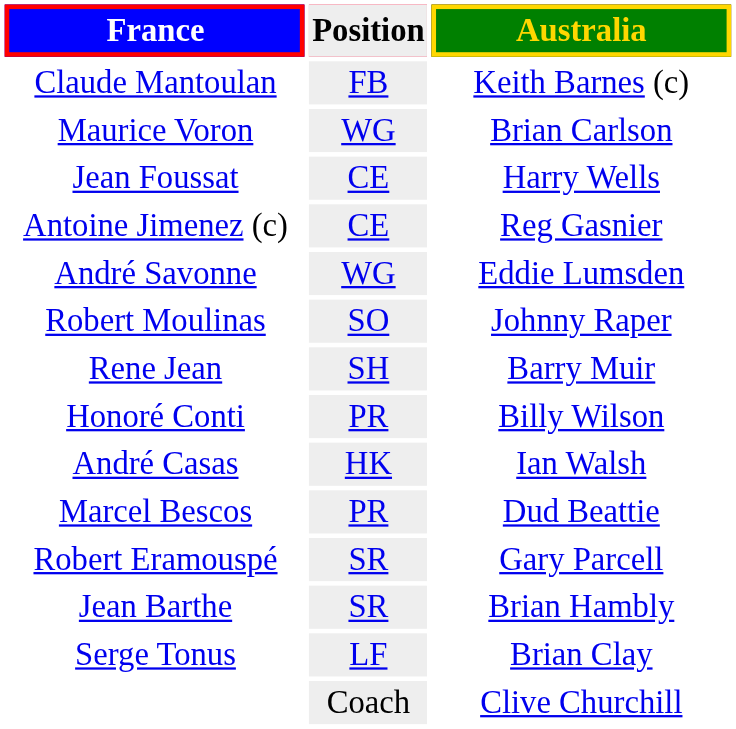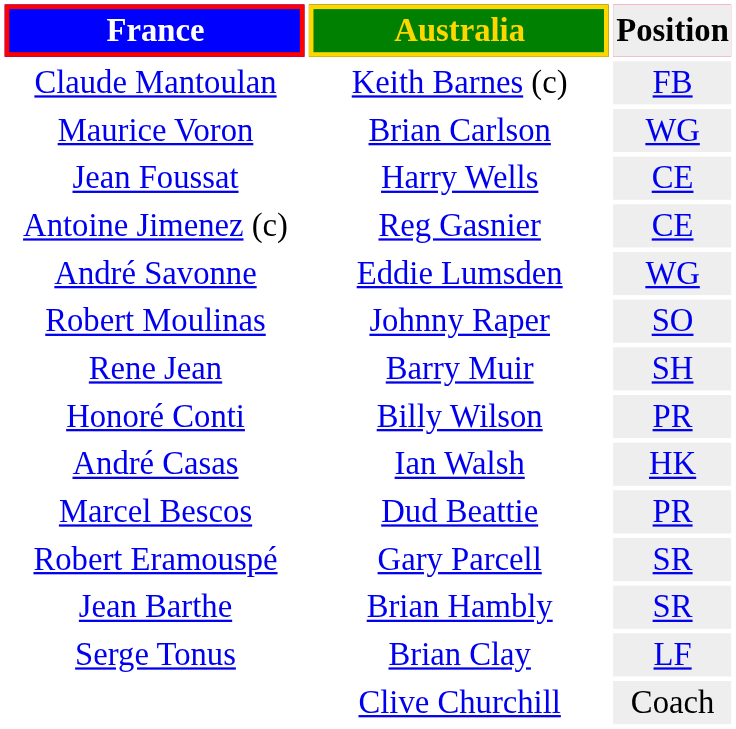 <table align=right style="font-size:90%; margin-left:1em">
 <tr bgcolor=#FF0033>
 <th align="centre" width="126" style="border: 2px solid red; background: blue; color: white">France</th>
+<th align="centre" width="126" style="border: 2px solid gold; background: green; color: gold">Australia</th>
 <th align="center" style="background: #eeeeee; color: black">Position</th>
-<th align="centre" width="126" style="border: 2px solid gold; background: green; color: gold">Australia</th>
 </tr>
 <tr>
 <td align="center"><a href='#'>Claude Mantoulan</a></td>
+<td align="center"><a href='#'>Keith Barnes</a> (c)</td>
 <td align="center" style="background: #eeeeee"><a href='#'>FB</a></td>
-<td align="center"><a href='#'>Keith Barnes</a> (c)</td>
 </tr>
 <tr>
 <td align="center"><a href='#'>Maurice Voron</a></td>
+<td align="center"><a href='#'>Brian Carlson</a></td>
 <td align="center" style="background: #eeeeee"><a href='#'>WG</a></td>
-<td align="center"><a href='#'>Brian Carlson</a></td>
 </tr>
 <tr>
 <td align="center"><a href='#'>Jean Foussat</a></td>
+<td align="center"><a href='#'>Harry Wells</a></td>
 <td align="center" style="background: #eeeeee"><a href='#'>CE</a></td>
-<td align="center"><a href='#'>Harry Wells</a></td>
 </tr>
 <tr>
 <td align="center"><a href='#'>Antoine Jimenez</a> (c)</td>
+<td align="center"><a href='#'>Reg Gasnier</a></td>
 <td align="center" style="background: #eeeeee"><a href='#'>CE</a></td>
-<td align="center"><a href='#'>Reg Gasnier</a></td>
 </tr>
 <tr>
 <td align="center"><a href='#'>André Savonne</a></td>
+<td align="center"><a href='#'>Eddie Lumsden</a></td>
 <td align="center" style="background: #eeeeee"><a href='#'>WG</a></td>
-<td align="center"><a href='#'>Eddie Lumsden</a></td>
 </tr>
 <tr>
 <td align="center"><a href='#'>Robert Moulinas</a></td>
+<td align="center"><a href='#'>Johnny Raper</a></td>
 <td align="center" style="background: #eeeeee"><a href='#'>SO</a></td>
-<td align="center"><a href='#'>Johnny Raper</a></td>
 </tr>
 <tr>
 <td align="center"><a href='#'>Rene Jean</a></td>
+<td align="center"><a href='#'>Barry Muir</a></td>
 <td align="center" style="background: #eeeeee"><a href='#'>SH</a></td>
-<td align="center"><a href='#'>Barry Muir</a></td>
 </tr>
 <tr>
 <td align="center"><a href='#'>Honoré Conti</a></td>
+<td align="center"><a href='#'>Billy Wilson</a></td>
 <td align="center" style="background: #eeeeee"><a href='#'>PR</a></td>
-<td align="center"><a href='#'>Billy Wilson</a></td>
 </tr>
 <tr>
 <td align="center"><a href='#'>André Casas</a></td>
+<td align="center"><a href='#'>Ian Walsh</a></td>
 <td align="center" style="background: #eeeeee"><a href='#'>HK</a></td>
-<td align="center"><a href='#'>Ian Walsh</a></td>
 </tr>
 <tr>
 <td align="center"><a href='#'>Marcel Bescos</a></td>
+<td align="center"><a href='#'>Dud Beattie</a></td>
 <td align="center" style="background: #eeeeee"><a href='#'>PR</a></td>
-<td align="center"><a href='#'>Dud Beattie</a></td>
 </tr>
 <tr>
 <td align="center"><a href='#'>Robert Eramouspé</a></td>
+<td align="center"><a href='#'>Gary Parcell</a></td>
 <td align="center" style="background: #eeeeee"><a href='#'>SR</a></td>
-<td align="center"><a href='#'>Gary Parcell</a></td>
 </tr>
 <tr>
 <td align="center"><a href='#'>Jean Barthe</a></td>
+<td align="center"><a href='#'>Brian Hambly</a></td>
 <td align="center" style="background: #eeeeee"><a href='#'>SR</a></td>
-<td align="center"><a href='#'>Brian Hambly</a></td>
 </tr>
 <tr>
 <td align="center"><a href='#'>Serge Tonus</a></td>
+<td align="center"><a href='#'>Brian Clay</a></td>
 <td align="center" style="background: #eeeeee"><a href='#'>LF</a></td>
-<td align="center"><a href='#'>Brian Clay</a></td>
 </tr>
 <tr>
 <td align="center"></td>
+<td align="center"><a href='#'>Clive Churchill</a></td>
 <td align="center" style="background: #eeeeee">Coach</td>
-<td align="center"><a href='#'>Clive Churchill</a></td>
 </tr>
 </table>
